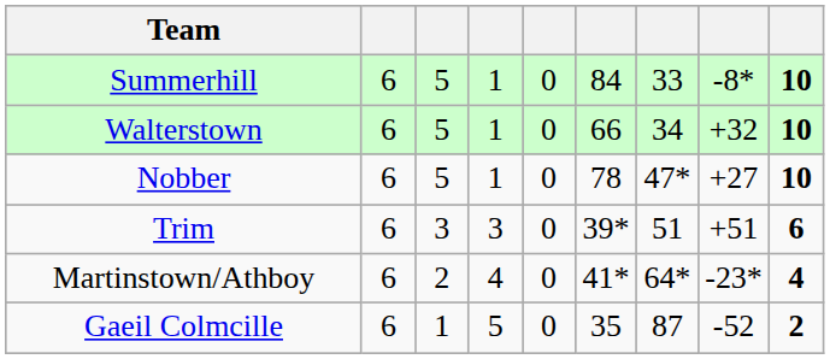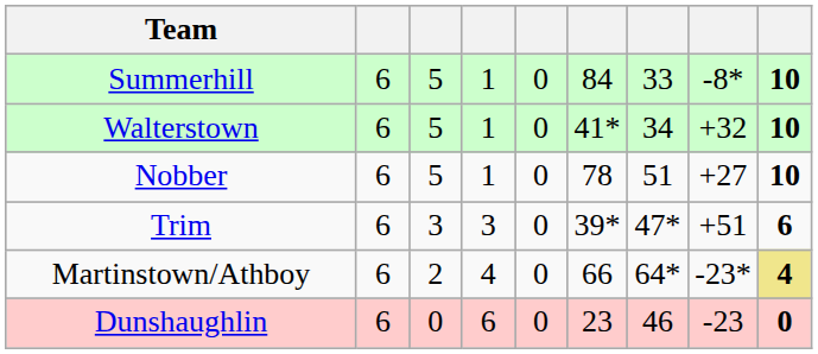 <table class="wikitable" style="text-align:center">
 <tr>
 <th style="width:175px;">Team</th>
 <th width="20"></th>
 <th width="20"></th>
 <th width="20"></th>
 <th width="20"></th>
 <th width="20"></th>
 <th width="20"></th>
 <th width="20"></th>
 <th width="20"></th>
 </tr>
 <tr style="background:#cfc;">
 <td><a href='#'>Summerhill</a></td>
 <td>6</td>
 <td>5</td>
 <td>1</td>
 <td>0</td>
 <td>84</td>
 <td>33</td>
 <td>-8*</td>
 <td><strong>10</strong></td>
 </tr>
 <tr style="background:#cfc;">
 <td><a href='#'>Walterstown</a></td>
 <td>6</td>
 <td>5</td>
 <td>1</td>
 <td>0</td>
-<td>66</td>
+<td>41*</td>
 <td>34</td>
 <td>+32</td>
 <td><strong>10</strong></td>
 </tr>
 <tr>
 <td><a href='#'>Nobber</a></td>
 <td>6</td>
 <td>5</td>
 <td>1</td>
 <td>0</td>
 <td>78</td>
-<td>47*</td>
+<td>51</td>
 <td>+27</td>
 <td><strong>10</strong></td>
 </tr>
 <tr>
 <td><a href='#'>Trim</a></td>
 <td>6</td>
 <td>3</td>
 <td>3</td>
 <td>0</td>
 <td>39*</td>
-<td>51</td>
+<td>47*</td>
 <td>+51</td>
 <td><strong>6</strong></td>
 </tr>
 <tr>
 <td>Martinstown/Athboy</td>
 <td>6</td>
 <td>2</td>
 <td>4</td>
 <td>0</td>
-<td>41*</td>
+<td>66</td>
 <td>64*</td>
 <td>-23*</td>
-<td><strong>4</strong></td>
+<td style="background: khaki;"><strong>4</strong></td>
 </tr>
-<tr>
-<td><a href='#'>Gaeil Colmcille</a></td>
+<tr style="background:#fcc;">
+<td><a href='#'>Dunshaughlin</a></td>
 <td>6</td>
-<td>1</td>
-<td>5</td>
 <td>0</td>
-<td>35</td>
-<td>87</td>
-<td>-52</td>
-<td><strong>2</strong></td>
+<td>6</td>
+<td>0</td>
+<td>23</td>
+<td>46</td>
+<td>-23</td>
+<td><strong>0</strong></td>
 </tr>
 </table>
